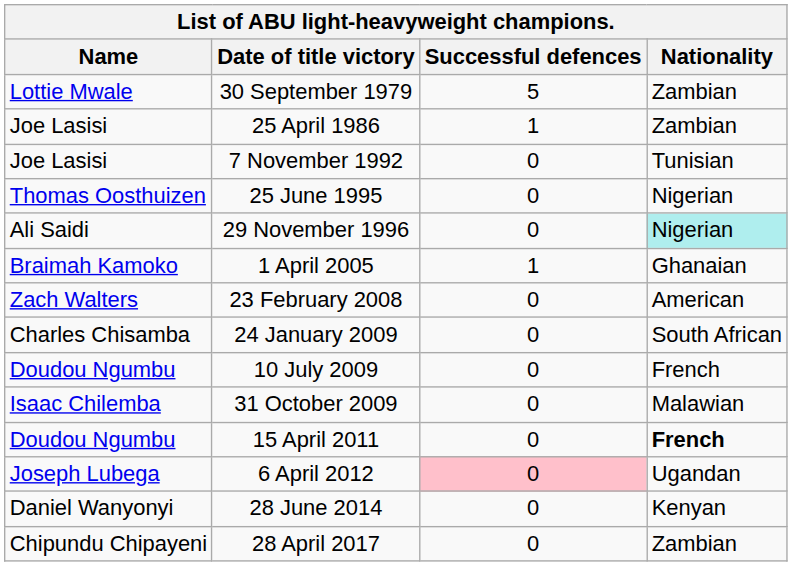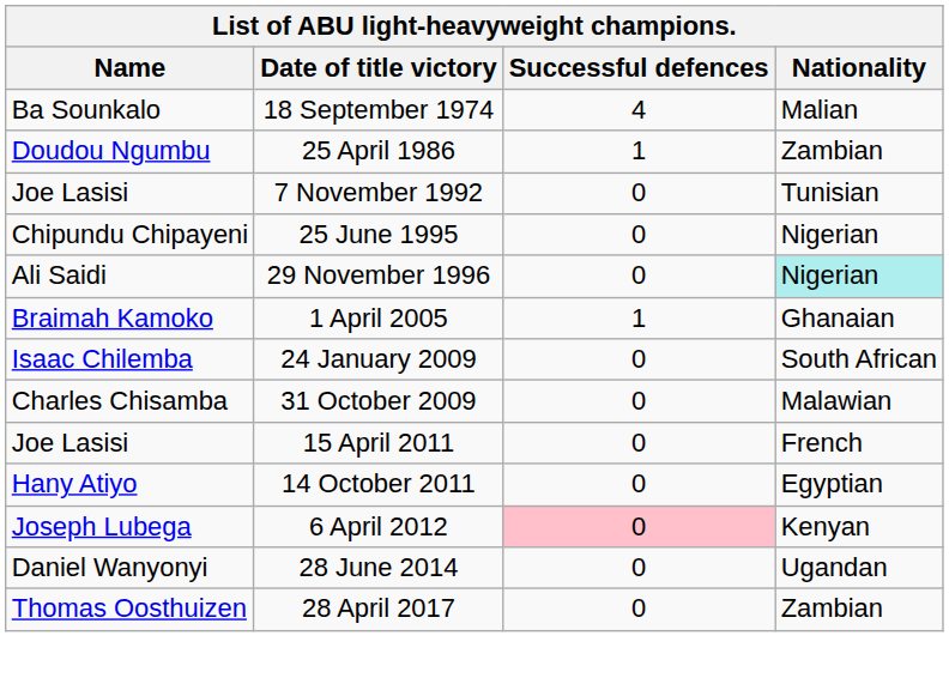 <table class="wikitable">
 <tr>
 <th colspan=4>List of ABU light-heavyweight champions.</th>
 </tr>
 <tr>
 <th>Name</th>
 <th>Date of title victory</th>
 <th>Successful defences</th>
 <th>Nationality</th>
 </tr>
 <tr align=center>
-<td align=left><a href='#'>Lottie Mwale</a></td>
-<td>30 September 1979</td>
-<td>5</td>
-<td align=left> Zambian</td>
+<td align=left>Ba Sounkalo</td>
+<td>18 September 1974</td>
+<td>4</td>
+<td align=left> Malian</td>
 </tr>
 <tr align=center>
-<td align=left>Joe Lasisi</td>
+<td align=left><a href='#'>Doudou Ngumbu</a></td>
 <td>25 April 1986</td>
 <td>1</td>
 <td align=left> Zambian</td>
 </tr>
 <tr align=center>
 <td align=left>Joe Lasisi</td>
 <td>7 November 1992</td>
 <td>0</td>
 <td align=left> Tunisian</td>
 </tr>
 <tr align=center>
-<td align=left><a href='#'>Thomas Oosthuizen</a></td>
+<td align=left>Chipundu Chipayeni</td>
 <td>25 June 1995</td>
 <td>0</td>
 <td align=left> Nigerian</td>
 </tr>
 <tr align=center>
 <td align=left>Ali Saidi</td>
 <td>29 November 1996</td>
 <td>0</td>
 <td align=left style="background: paleturquoise;"> Nigerian</td>
 </tr>
 <tr align=center>
 <td align=left><a href='#'>Braimah Kamoko</a></td>
 <td>1 April 2005</td>
 <td>1</td>
 <td align=left> Ghanaian</td>
 </tr>
 <tr align=center>
-<td align=left><a href='#'>Zach Walters</a></td>
-<td>23 February 2008</td>
-<td>0</td>
-<td align=left> American</td>
-</tr>
-<tr align=center>
-<td align=left>Charles Chisamba</td>
+<td align=left><a href='#'>Isaac Chilemba</a></td>
 <td>24 January 2009</td>
 <td>0</td>
 <td align=left> South African</td>
 </tr>
 <tr align=center>
-<td align=left><a href='#'>Doudou Ngumbu</a></td>
-<td>10 July 2009</td>
-<td>0</td>
-<td align=left> French</td>
-</tr>
-<tr align=center>
-<td align=left><a href='#'>Isaac Chilemba</a></td>
+<td align=left>Charles Chisamba</td>
 <td>31 October 2009</td>
 <td>0</td>
 <td align=left> Malawian</td>
 </tr>
 <tr align=center>
-<td align=left><a href='#'>Doudou Ngumbu</a></td>
+<td align=left>Joe Lasisi</td>
 <td>15 April 2011</td>
 <td>0</td>
-<td align=left><strong> French</strong></td>
+<td align=left> French</td>
+</tr>
+<tr align=center>
+<td align=left><a href='#'>Hany Atiyo</a></td>
+<td>14 October 2011</td>
+<td>0</td>
+<td align=left> Egyptian</td>
 </tr>
 <tr align=center>
 <td align=left><a href='#'>Joseph Lubega</a></td>
 <td>6 April 2012</td>
 <td style="background: pink;">0</td>
-<td align=left> Ugandan</td>
+<td align=left> Kenyan</td>
 </tr>
 <tr align=center>
 <td align=left>Daniel Wanyonyi</td>
 <td>28 June 2014</td>
 <td>0</td>
-<td align=left> Kenyan</td>
+<td align=left> Ugandan</td>
 </tr>
 <tr align=center>
-<td align=left>Chipundu Chipayeni</td>
+<td align=left><a href='#'>Thomas Oosthuizen</a></td>
 <td>28 April 2017</td>
 <td>0</td>
 <td align=left> Zambian</td>
 </tr>
 </table>
